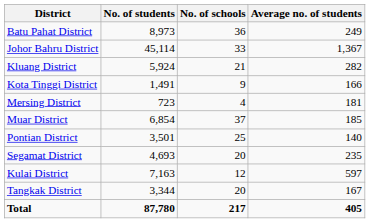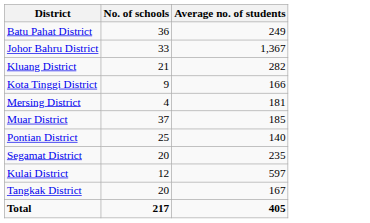 <table class="wikitable sortable">
 <tr>
 <th>District</th>
-<th>No. of students</th>
 <th>No. of schools</th>
 <th>Average no. of students</th>
 </tr>
 <tr>
 <td> <a href='#'>Batu Pahat District</a></td>
-<td style="text-align:right;">8,973</td>
 <td style="text-align:right;">36</td>
 <td style="text-align:right;">249</td>
 </tr>
 <tr>
 <td> <a href='#'>Johor Bahru District</a></td>
-<td style="text-align:right;">45,114</td>
 <td style="text-align:right;">33</td>
 <td style="text-align:right;">1,367</td>
 </tr>
 <tr>
 <td> <a href='#'>Kluang District</a></td>
-<td style="text-align:right;">5,924</td>
 <td style="text-align:right;">21</td>
 <td style="text-align:right;">282</td>
 </tr>
 <tr>
 <td> <a href='#'>Kota Tinggi District</a></td>
-<td style="text-align:right;">1,491</td>
 <td style="text-align:right;">9</td>
 <td style="text-align:right;">166</td>
 </tr>
 <tr>
 <td> <a href='#'>Mersing District</a></td>
-<td style="text-align:right;">723</td>
 <td style="text-align:right;">4</td>
 <td style="text-align:right;">181</td>
 </tr>
 <tr>
 <td> <a href='#'>Muar District</a></td>
-<td style="text-align:right;">6,854</td>
 <td style="text-align:right;">37</td>
 <td style="text-align:right;">185</td>
 </tr>
 <tr>
 <td> <a href='#'>Pontian District</a></td>
-<td style="text-align:right;">3,501</td>
 <td style="text-align:right;">25</td>
 <td style="text-align:right;">140</td>
 </tr>
 <tr>
 <td> <a href='#'>Segamat District</a></td>
-<td style="text-align:right;">4,693</td>
 <td style="text-align:right;">20</td>
 <td style="text-align:right;">235</td>
 </tr>
 <tr>
 <td> <a href='#'>Kulai District</a></td>
-<td style="text-align:right;">7,163</td>
 <td style="text-align:right;">12</td>
 <td style="text-align:right;">597</td>
 </tr>
 <tr>
 <td> <a href='#'>Tangkak District</a></td>
-<td style="text-align:right;">3,344</td>
 <td style="text-align:right;">20</td>
 <td style="text-align:right;">167</td>
 </tr>
 <tr>
 <td><strong>Total</strong></td>
-<td style="text-align:right;"><strong>87,780</strong></td>
 <td style="text-align:right;"><strong>217</strong></td>
 <td style="text-align:right;"><strong>405</strong></td>
 </tr>
 </table>
